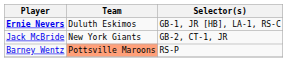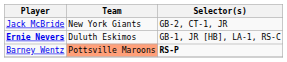 <table class="wikitable" style="text-align:left;">
 <tr>
 <th>Player</th>
 <th>Team</th>
 <th>Selector(s)</th>
 </tr>
 <tr>
+<td><a href='#'>Jack McBride</a></td>
+<td>New York Giants</td>
+<td>GB-2, CT-1, JR</td>
+</tr>
+<tr>
 <td><strong><a href='#'>Ernie Nevers</a></strong></td>
 <td>Duluth Eskimos</td>
 <td>GB-1, JR [HB], LA-1, RS-C</td>
 </tr>
 <tr>
-<td><a href='#'>Jack McBride</a></td>
-<td>New York Giants</td>
-<td>GB-2, CT-1, JR</td>
-</tr>
-<tr>
 <td><a href='#'>Barney Wentz</a></td>
 <td style="background: lightsalmon;">Pottsville Maroons</td>
-<td>RS-P</td>
+<td><strong>RS-P</strong></td>
 </tr>
 <tr>
 </tr>
 </table>
